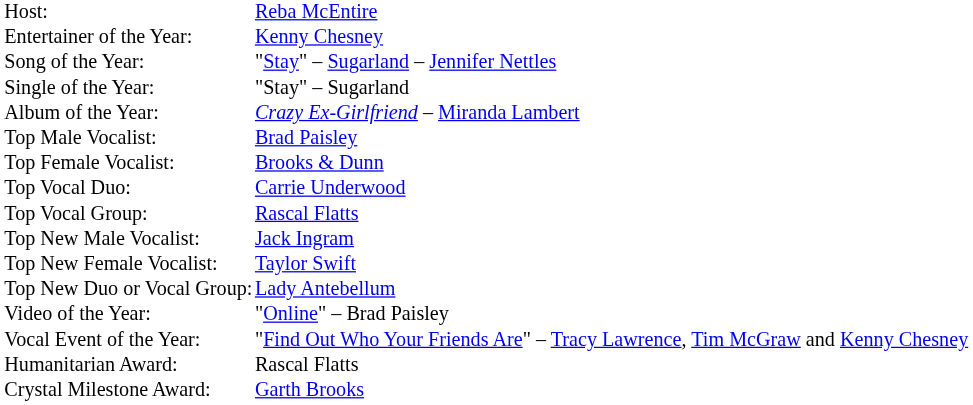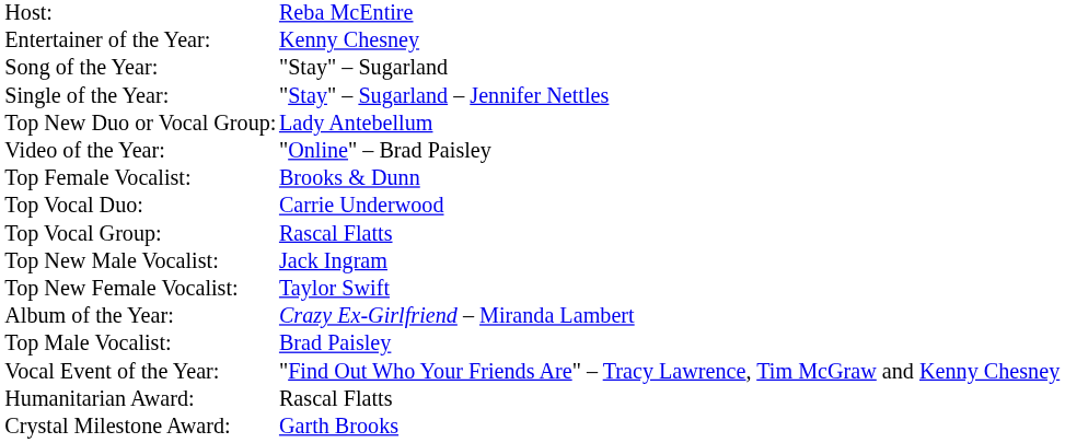 <table cellspacing="0" border="0" cellpadding="1">
 <tr>
 <td>Host:</td>
 <td><a href='#'>Reba McEntire</a></td>
 </tr>
 <tr>
 <td>Entertainer of the Year:</td>
 <td><a href='#'>Kenny Chesney</a></td>
 </tr>
 <tr>
 <td>Song of the Year:</td>
+<td>"Stay" – Sugarland</td>
+</tr>
+<tr>
+<td>Single of the Year:</td>
 <td>"<a href='#'>Stay</a>" – <a href='#'>Sugarland</a> – <a href='#'>Jennifer Nettles</a></td>
 </tr>
 <tr>
-<td>Single of the Year:</td>
-<td>"Stay" – Sugarland</td>
+<td>Top New Duo or Vocal Group:</td>
+<td><a href='#'>Lady Antebellum</a></td>
 </tr>
 <tr>
-<td>Album of the Year:</td>
-<td><em><a href='#'>Crazy Ex-Girlfriend</a></em> – <a href='#'>Miranda Lambert</a></td>
-</tr>
-<tr>
-<td>Top Male Vocalist:</td>
-<td><a href='#'>Brad Paisley</a></td>
+<td>Video of the Year:</td>
+<td>"<a href='#'>Online</a>" – Brad Paisley</td>
 </tr>
 <tr>
 <td>Top Female Vocalist:</td>
 <td><a href='#'>Brooks & Dunn</a></td>
 </tr>
 <tr>
 <td>Top Vocal Duo:</td>
 <td><a href='#'>Carrie Underwood</a></td>
 </tr>
 <tr>
 <td>Top Vocal Group:</td>
 <td><a href='#'>Rascal Flatts</a></td>
 </tr>
 <tr>
 <td>Top New Male Vocalist:</td>
 <td><a href='#'>Jack Ingram</a></td>
 </tr>
 <tr>
 <td>Top New Female Vocalist:</td>
 <td><a href='#'>Taylor Swift</a></td>
 </tr>
 <tr>
-<td>Top New Duo or Vocal Group:</td>
-<td><a href='#'>Lady Antebellum</a></td>
+<td>Album of the Year:</td>
+<td><em><a href='#'>Crazy Ex-Girlfriend</a></em> – <a href='#'>Miranda Lambert</a></td>
 </tr>
 <tr>
-<td>Video of the Year:</td>
-<td>"<a href='#'>Online</a>" – Brad Paisley</td>
+<td>Top Male Vocalist:</td>
+<td><a href='#'>Brad Paisley</a></td>
 </tr>
 <tr>
 <td>Vocal Event of the Year:</td>
 <td>"<a href='#'>Find Out Who Your Friends Are</a>" – <a href='#'>Tracy Lawrence</a>, <a href='#'>Tim McGraw</a> and <a href='#'>Kenny Chesney</a></td>
 </tr>
 <tr>
 <td>Humanitarian Award:</td>
 <td>Rascal Flatts</td>
 </tr>
 <tr>
 <td>Crystal Milestone Award:</td>
 <td><a href='#'>Garth Brooks</a></td>
 </tr>
 </table>
